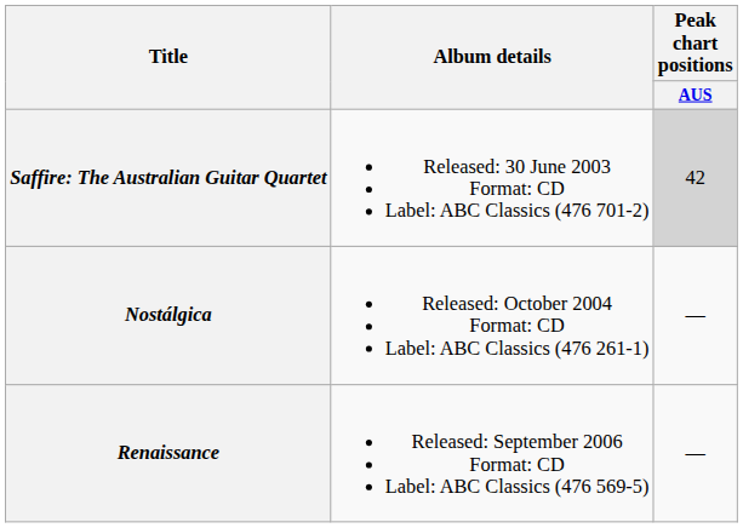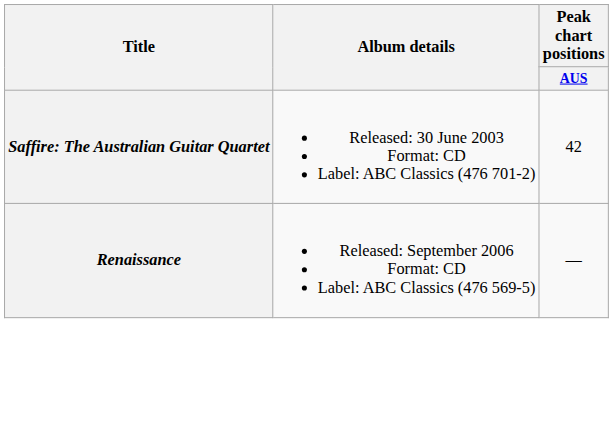 <table class="wikitable plainrowheaders" style="text-align:center;" border="1">
 <tr>
 <th scope="col" rowspan="2">Title</th>
 <th scope="col" rowspan="2">Album details</th>
 <th scope="col" colspan="1">Peak chart<br>positions</th>
 </tr>
 <tr>
 <th scope="col" style="width:3em; font-size:85%"><a href='#'>AUS</a><br></th>
 </tr>
 <tr>
 <th scope="row"><em>Saffire: The Australian Guitar Quartet</em></th>
 <td><br><ul><li>Released: 30 June 2003</li><li>Format: CD</li><li>Label: ABC Classics (476 701-2)</li></ul></td>
-<td style="background: lightgrey;">42</td>
-</tr>
-<tr>
-<th scope="row"><em>Nostálgica</em></th>
-<td><br><ul><li>Released: October 2004</li><li>Format: CD</li><li>Label: ABC Classics (476 261-1)</li></ul></td>
-<td>—</td>
+<td>42</td>
 </tr>
 <tr>
 <th scope="row"><em>Renaissance</em></th>
 <td><br><ul><li>Released: September 2006</li><li>Format: CD</li><li>Label: ABC Classics (476 569-5)</li></ul></td>
 <td>—</td>
 </tr>
 </table>
